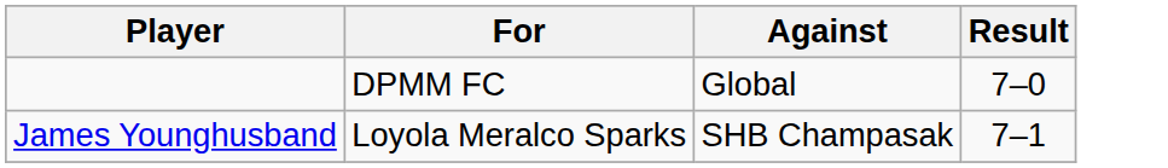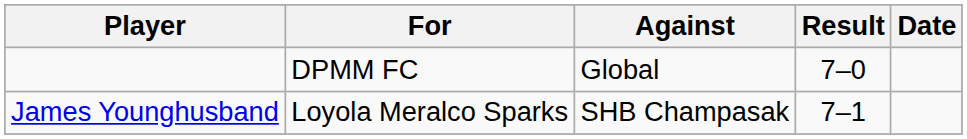 <table class="wikitable sortable">
 <tr>
 <th>Player</th>
 <th>For</th>
 <th>Against</th>
 <th style="text-align:center">Result</th>
+<th>Date</th>
 </tr>
 <tr>
 <td> </td>
 <td>DPMM FC</td>
 <td>Global</td>
 <td style="text-align:center;">7–0</td>
+<td></td>
 </tr>
 <tr>
 <td> <a href='#'>James Younghusband</a></td>
 <td>Loyola Meralco Sparks</td>
 <td>SHB Champasak</td>
 <td style="text-align:center;">7–1</td>
+<td></td>
 </tr>
 </table>
